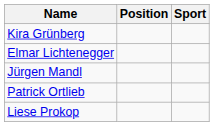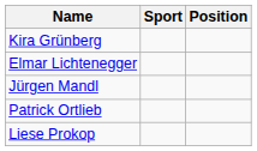 <table class="wikitable sortable">
 <tr>
 <th>Name</th>
+<th>Sport</th>
 <th>Position</th>
-<th>Sport</th>
 </tr>
 <tr>
 <td data-sort-value="Grünberg,Kira"><a href='#'>Kira Grünberg</a></td>
 <td></td>
 <td></td>
 </tr>
 <tr>
 <td data-sort-value="Lichtenegger,Elmar"><a href='#'>Elmar Lichtenegger</a></td>
 <td></td>
 <td></td>
 </tr>
 <tr>
 <td data-sort-value="Mandl,Jürgen"><a href='#'>Jürgen Mandl</a></td>
 <td></td>
 <td></td>
 </tr>
 <tr>
 <td data-sort-value="Ortlieb,Patrick"><a href='#'>Patrick Ortlieb</a></td>
 <td></td>
 <td></td>
 </tr>
 <tr>
 <td data-sort-value="Prokop,Liese"><a href='#'>Liese Prokop</a></td>
 <td></td>
 <td></td>
 </tr>
 </table>
